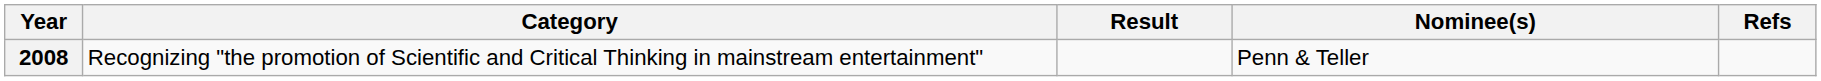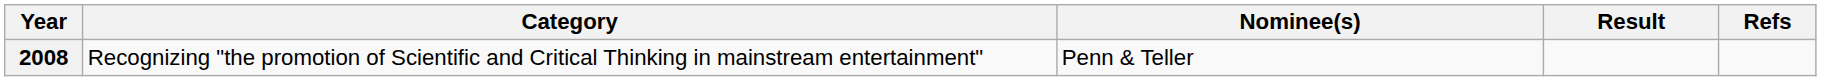 <table class="wikitable plainrowheaders">
 <tr>
 <th scope="col" style="width:4%;">Year</th>
 <th scope="col" style="width:50%;">Category</th>
+<th scope="col" style="width:25%;">Nominee(s)</th>
 <th scope="col" style="width:9%;">Result</th>
-<th scope="col" style="width:25%;">Nominee(s)</th>
 <th scope="col" style="width:5%;">Refs</th>
 </tr>
 <tr>
 <th scope="row">2008</th>
 <td>Recognizing "the promotion of Scientific and Critical Thinking in mainstream entertainment"</td>
+<td>Penn & Teller</td>
 <td></td>
-<td>Penn & Teller</td>
 <td style="text-align:center;"></td>
 </tr>
 </table>
